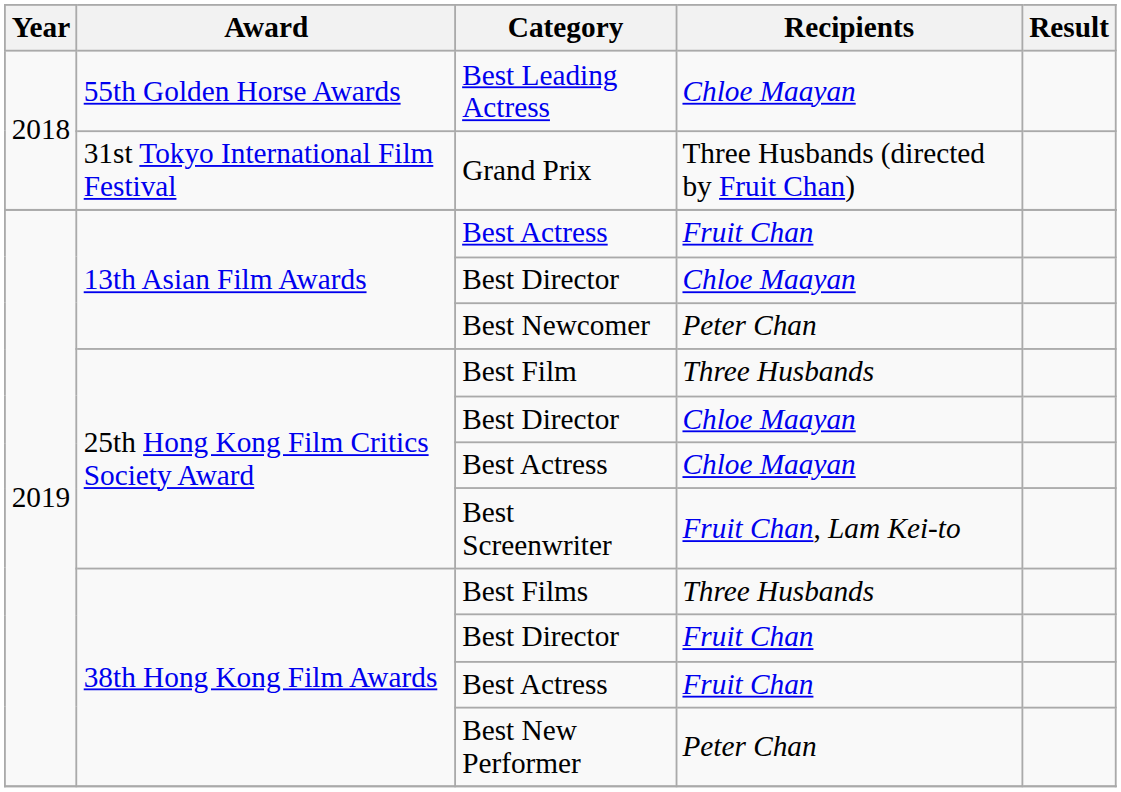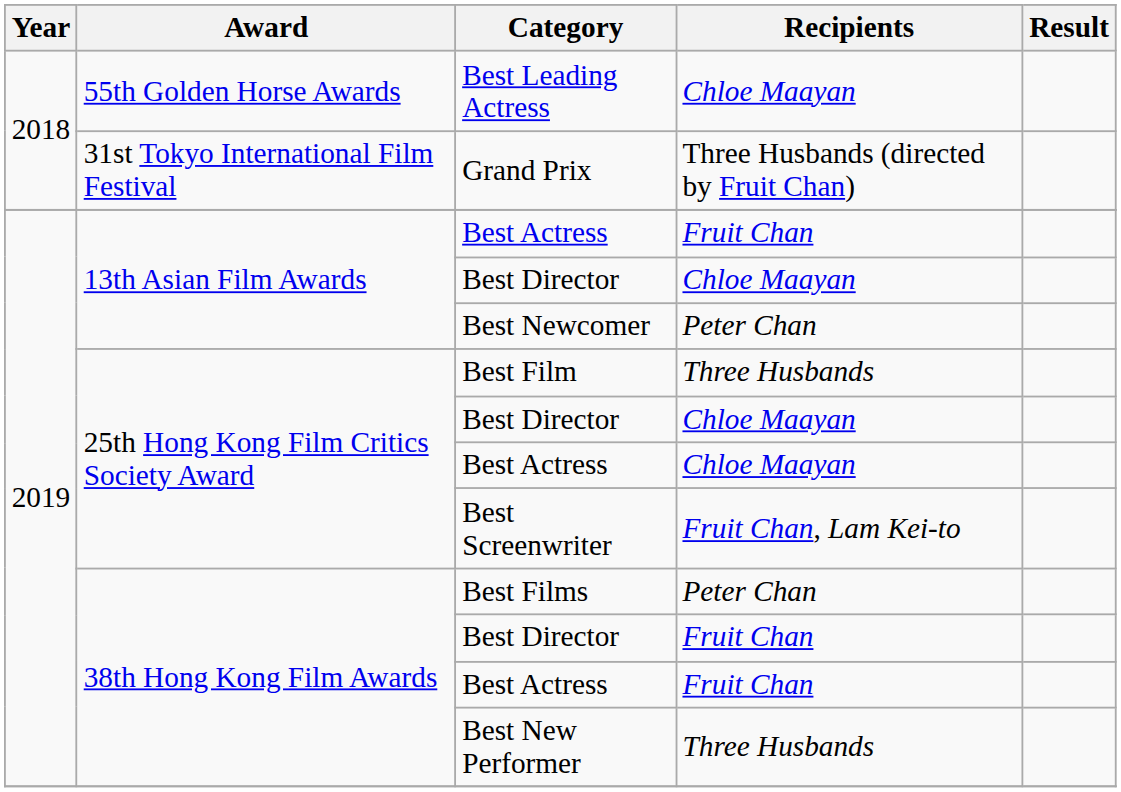 <table class="wikitable">
 <tr>
 <th>Year</th>
 <th>Award</th>
 <th>Category</th>
 <th>Recipients</th>
 <th>Result</th>
 </tr>
 <tr>
 <td rowspan=2>2018</td>
 <td><a href='#'>55th Golden Horse Awards</a></td>
 <td><a href='#'>Best Leading Actress</a></td>
 <td><em><a href='#'>Chloe Maayan</a></em></td>
 <td></td>
 </tr>
 <tr>
 <td>31st <a href='#'>Tokyo International Film Festival</a></td>
 <td>Grand Prix</td>
 <td>Three Husbands (directed by <a href='#'>Fruit Chan</a>)</td>
 <td></td>
 </tr>
 <tr>
 </tr>
 <tr>
 <td rowspan=11>2019</td>
 <td rowspan=3><a href='#'>13th Asian Film Awards</a></td>
 <td><a href='#'>Best Actress</a></td>
 <td><em><a href='#'>Fruit Chan</a></em></td>
 <td></td>
 </tr>
 <tr>
 <td>Best Director</td>
 <td><em><a href='#'>Chloe Maayan</a></em></td>
 <td></td>
 </tr>
 <tr>
 <td>Best Newcomer</td>
 <td><em>Peter Chan</em></td>
 <td></td>
 </tr>
 <tr>
 <td rowspan=4>25th <a href='#'>Hong Kong Film Critics Society Award</a></td>
 <td>Best Film</td>
 <td><em>Three Husbands</em></td>
 <td></td>
 </tr>
 <tr>
 <td>Best Director</td>
 <td><em><a href='#'>Chloe Maayan</a></em></td>
 <td></td>
 </tr>
 <tr>
 <td>Best Actress</td>
 <td><em><a href='#'>Chloe Maayan</a></em></td>
 <td></td>
 </tr>
 <tr>
 <td>Best Screenwriter</td>
 <td><em><a href='#'>Fruit Chan</a></em>, <em>Lam Kei-to</em></td>
 <td></td>
 </tr>
 <tr>
 <td rowspan=4><a href='#'>38th Hong Kong Film Awards</a></td>
 <td>Best Films</td>
-<td><em>Three Husbands</em></td>
+<td><em>Peter Chan </em></td>
 <td></td>
 </tr>
 <tr>
 <td>Best Director</td>
 <td><em><a href='#'>Fruit Chan</a></em></td>
 <td></td>
 </tr>
 <tr>
 <td>Best Actress</td>
 <td><em><a href='#'>Fruit Chan</a></em></td>
 <td></td>
 </tr>
 <tr>
 <td>Best New Performer</td>
-<td><em>Peter Chan </em></td>
+<td><em>Three Husbands</em></td>
 <td></td>
 </tr>
 <tr>
 </tr>
 </table>
